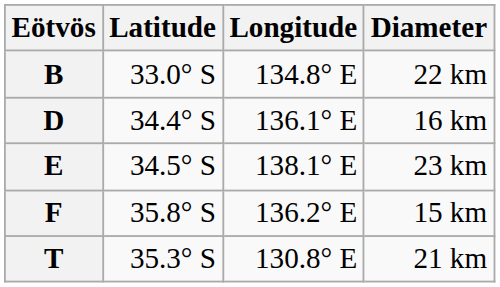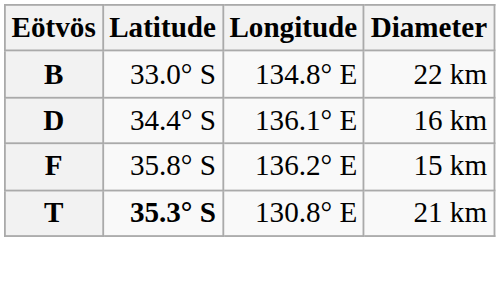 <table class="wikitable" style="text-align: right;">
 <tr>
 <th scope="col">Eötvös</th>
 <th scope="col">Latitude</th>
 <th scope="col">Longitude</th>
 <th scope="col">Diameter</th>
 </tr>
 <tr>
 <th scope="row">B</th>
 <td>33.0° S</td>
 <td>134.8° E</td>
 <td>22 km</td>
 </tr>
 <tr>
 <th scope="row">D</th>
 <td>34.4° S</td>
 <td>136.1° E</td>
 <td>16 km</td>
 </tr>
 <tr>
-<th scope="row">E</th>
-<td>34.5° S</td>
-<td>138.1° E</td>
-<td>23 km</td>
-</tr>
-<tr>
 <th scope="row">F</th>
 <td>35.8° S</td>
 <td>136.2° E</td>
 <td>15 km</td>
 </tr>
 <tr>
 <th scope="row">T</th>
-<td>35.3° S</td>
+<td><strong>35.3° S</strong></td>
 <td>130.8° E</td>
 <td>21 km</td>
 </tr>
 </table>
